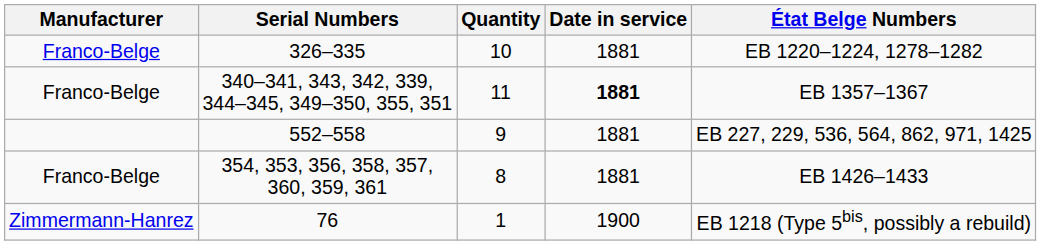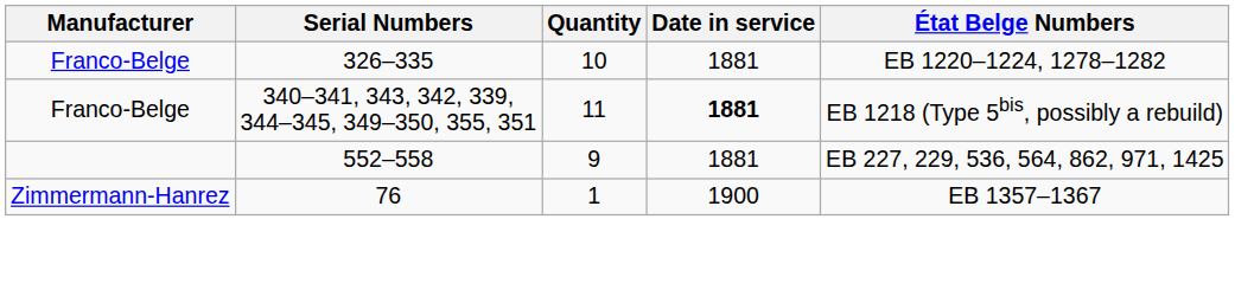 <table class="wikitable" style=text-align:center>
 <tr>
 <th>Manufacturer</th>
 <th>Serial Numbers</th>
 <th>Quantity</th>
 <th>Date in service</th>
 <th><a href='#'>État Belge</a> Numbers</th>
 </tr>
 <tr>
 <td><a href='#'>Franco-Belge</a></td>
 <td>326–335</td>
 <td>10</td>
 <td>1881</td>
 <td>EB 1220–1224, 1278–1282</td>
 </tr>
 <tr>
 <td>Franco-Belge</td>
 <td>340–341, 343, 342, 339,<br>344–345, 349–350, 355, 351</td>
 <td>11</td>
 <td><strong>1881</strong></td>
-<td>EB 1357–1367</td>
+<td>EB 1218 (Type 5<sup>bis</sup>, possibly a rebuild)</td>
 </tr>
 <tr>
 <td></td>
 <td>552–558</td>
 <td>9</td>
 <td>1881</td>
 <td>EB 227, 229, 536, 564, 862, 971, 1425</td>
 </tr>
 <tr>
-<td>Franco-Belge</td>
-<td>354, 353, 356, 358, 357,<br>360, 359, 361</td>
-<td>8</td>
-<td>1881</td>
-<td>EB 1426–1433</td>
-</tr>
-<tr>
 <td><a href='#'>Zimmermann-Hanrez</a></td>
 <td>76</td>
 <td>1</td>
 <td>1900</td>
-<td>EB 1218 (Type 5<sup>bis</sup>, possibly a rebuild)</td>
+<td>EB 1357–1367</td>
 </tr>
 </table>
